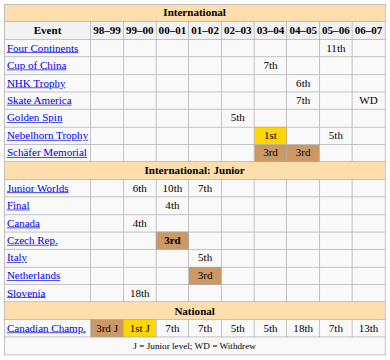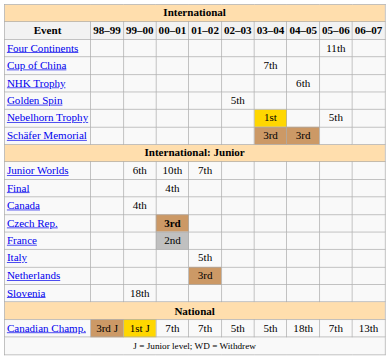 <table class="wikitable" style="text-align:center">
 <tr>
 <th style="background-color: #ffdead; " colspan=10 align=center>International</th>
 </tr>
 <tr>
 <th>Event</th>
 <th>98–99</th>
 <th>99–00</th>
 <th>00–01</th>
 <th>01–02</th>
 <th>02–03</th>
 <th>03–04</th>
 <th>04–05</th>
 <th>05–06</th>
 <th>06–07</th>
 </tr>
 <tr>
 <td align=left><a href='#'>Four Continents</a></td>
 <td></td>
 <td></td>
 <td></td>
 <td></td>
 <td></td>
 <td></td>
 <td></td>
 <td>11th</td>
 <td></td>
 </tr>
 <tr>
 <td align=left> <a href='#'>Cup of China</a></td>
 <td></td>
 <td></td>
 <td></td>
 <td></td>
 <td></td>
 <td>7th</td>
 <td></td>
 <td></td>
 <td></td>
 </tr>
 <tr>
 <td align=left> <a href='#'>NHK Trophy</a></td>
 <td></td>
 <td></td>
 <td></td>
 <td></td>
 <td></td>
 <td></td>
 <td>6th</td>
 <td></td>
 <td></td>
-</tr>
-<tr>
-<td align=left> <a href='#'>Skate America</a></td>
-<td></td>
-<td></td>
-<td></td>
-<td></td>
-<td></td>
-<td></td>
-<td>7th</td>
-<td></td>
-<td>WD</td>
 </tr>
 <tr>
 <td align=left><a href='#'>Golden Spin</a></td>
 <td></td>
 <td></td>
 <td></td>
 <td></td>
 <td>5th</td>
 <td></td>
 <td></td>
 <td></td>
 <td></td>
 </tr>
 <tr>
 <td align=left><a href='#'>Nebelhorn Trophy</a></td>
 <td></td>
 <td></td>
 <td></td>
 <td></td>
 <td></td>
 <td bgcolor=gold>1st</td>
 <td></td>
 <td>5th</td>
 <td></td>
 </tr>
 <tr>
 <td align=left><a href='#'>Schäfer Memorial</a></td>
 <td></td>
 <td></td>
 <td></td>
 <td></td>
 <td></td>
 <td bgcolor=cc9966>3rd</td>
 <td bgcolor=cc9966>3rd</td>
 <td></td>
 <td></td>
 </tr>
 <tr>
 <th style="background-color: #ffdead; " colspan=10 align=center>International: Junior</th>
 </tr>
 <tr>
 <td align=left><a href='#'>Junior Worlds</a></td>
 <td></td>
 <td>6th</td>
 <td>10th</td>
 <td>7th</td>
 <td></td>
 <td></td>
 <td></td>
 <td></td>
 <td></td>
 </tr>
 <tr>
 <td align=left> <a href='#'>Final</a></td>
 <td></td>
 <td></td>
 <td>4th</td>
 <td></td>
 <td></td>
 <td></td>
 <td></td>
 <td></td>
 <td></td>
 </tr>
 <tr>
 <td align=left> <a href='#'>Canada</a></td>
 <td></td>
 <td>4th</td>
 <td></td>
 <td></td>
 <td></td>
 <td></td>
 <td></td>
 <td></td>
 <td></td>
 </tr>
 <tr>
 <td align=left> <a href='#'>Czech Rep.</a></td>
 <td></td>
 <td></td>
 <td bgcolor=cc9966><strong>3rd</strong></td>
 <td></td>
 <td></td>
 <td></td>
 <td></td>
 <td></td>
 <td></td>
 </tr>
 <tr>
+<td align=left> <a href='#'>France</a></td>
+<td></td>
+<td></td>
+<td bgcolor=silver>2nd</td>
+<td></td>
+<td></td>
+<td></td>
+<td></td>
+<td></td>
+<td></td>
+</tr>
+<tr>
 <td align=left> <a href='#'>Italy</a></td>
 <td></td>
 <td></td>
 <td></td>
 <td>5th</td>
 <td></td>
 <td></td>
 <td></td>
 <td></td>
 <td></td>
 </tr>
 <tr>
 <td align=left> <a href='#'>Netherlands</a></td>
 <td></td>
 <td></td>
 <td></td>
 <td bgcolor=cc9966>3rd</td>
 <td></td>
 <td></td>
 <td></td>
 <td></td>
 <td></td>
 </tr>
 <tr>
 <td align=left> <a href='#'>Slovenia</a></td>
 <td></td>
 <td>18th</td>
 <td></td>
 <td></td>
 <td></td>
 <td></td>
 <td></td>
 <td></td>
 <td></td>
 </tr>
 <tr>
 <th style="background-color: #ffdead; " colspan=10 align=center>National</th>
 </tr>
 <tr>
 <td align=left><a href='#'>Canadian Champ.</a></td>
 <td bgcolor=cc9966>3rd J</td>
 <td bgcolor=gold>1st J</td>
 <td>7th</td>
 <td>7th</td>
 <td>5th</td>
 <td>5th</td>
 <td>18th</td>
 <td>7th</td>
 <td>13th</td>
 </tr>
 <tr>
 <td colspan=10 align=center><small> J = Junior level; WD = Withdrew </small></td>
 </tr>
 </table>
